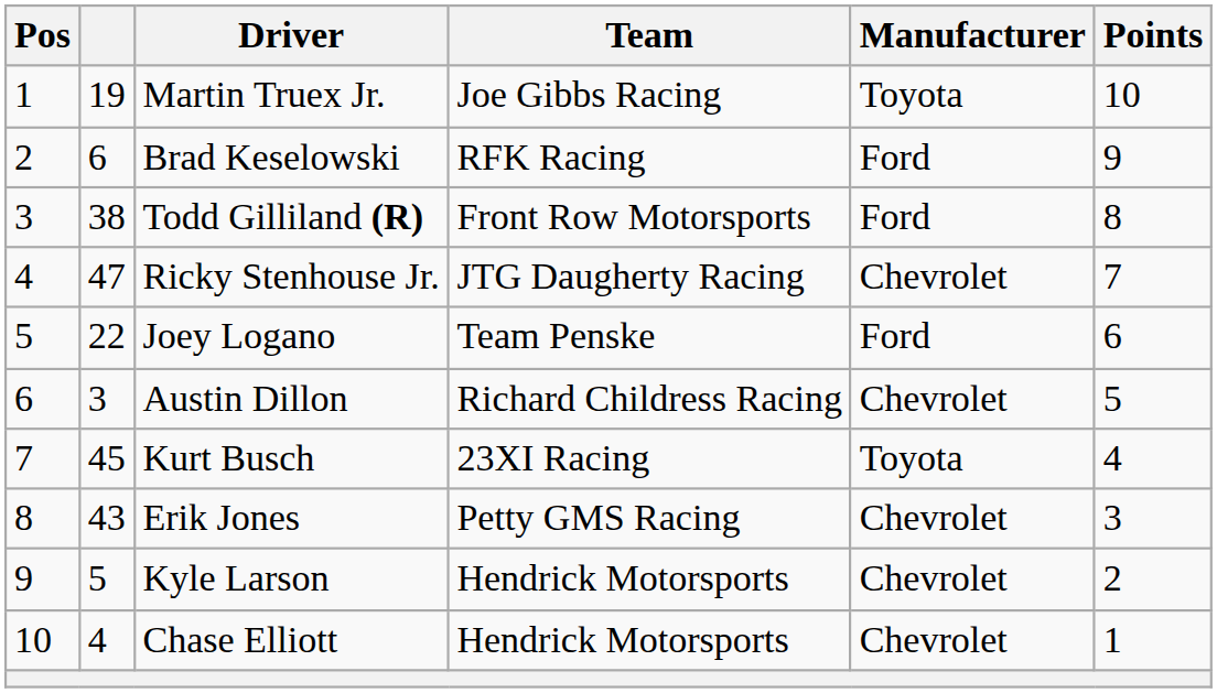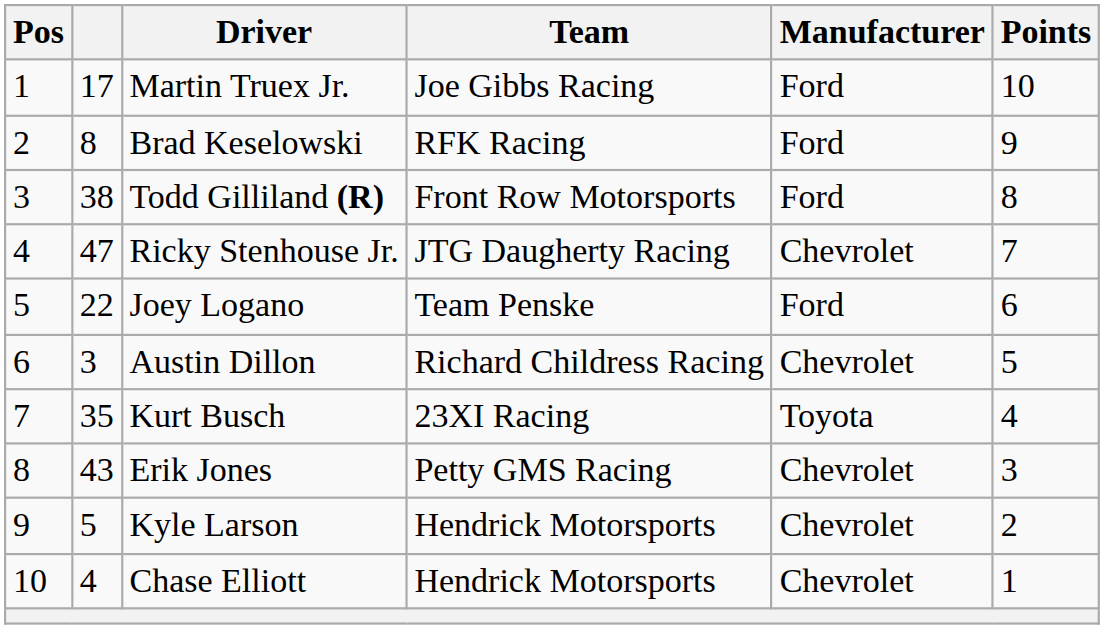 <table class="wikitable" style="font-size:98%">
 <tr>
 <th>Pos</th>
 <th></th>
 <th>Driver</th>
 <th>Team</th>
 <th>Manufacturer</th>
 <th>Points</th>
 </tr>
 <tr>
 <td>1</td>
-<td>19</td>
+<td>17</td>
 <td>Martin Truex Jr.</td>
 <td>Joe Gibbs Racing</td>
-<td>Toyota</td>
+<td>Ford</td>
 <td>10</td>
 </tr>
 <tr>
 <td>2</td>
-<td>6</td>
+<td>8</td>
 <td>Brad Keselowski</td>
 <td>RFK Racing</td>
 <td>Ford</td>
 <td>9</td>
 </tr>
 <tr>
 <td>3</td>
 <td>38</td>
 <td>Todd Gilliland <strong>(R)</strong></td>
 <td>Front Row Motorsports</td>
 <td>Ford</td>
 <td>8</td>
 </tr>
 <tr>
 <td>4</td>
 <td>47</td>
 <td>Ricky Stenhouse Jr.</td>
 <td>JTG Daugherty Racing</td>
 <td>Chevrolet</td>
 <td>7</td>
 </tr>
 <tr>
 <td>5</td>
 <td>22</td>
 <td>Joey Logano</td>
 <td>Team Penske</td>
 <td>Ford</td>
 <td>6</td>
 </tr>
 <tr>
 <td>6</td>
 <td>3</td>
 <td>Austin Dillon</td>
 <td>Richard Childress Racing</td>
 <td>Chevrolet</td>
 <td>5</td>
 </tr>
 <tr>
 <td>7</td>
-<td>45</td>
+<td>35</td>
 <td>Kurt Busch</td>
 <td>23XI Racing</td>
 <td>Toyota</td>
 <td>4</td>
 </tr>
 <tr>
 <td>8</td>
 <td>43</td>
 <td>Erik Jones</td>
 <td>Petty GMS Racing</td>
 <td>Chevrolet</td>
 <td>3</td>
 </tr>
 <tr>
 <td>9</td>
 <td>5</td>
 <td>Kyle Larson</td>
 <td>Hendrick Motorsports</td>
 <td>Chevrolet</td>
 <td>2</td>
 </tr>
 <tr>
 <td>10</td>
 <td>4</td>
 <td>Chase Elliott</td>
 <td>Hendrick Motorsports</td>
 <td>Chevrolet</td>
 <td>1</td>
 </tr>
 <tr>
 <th colspan="6"></th>
 </tr>
 </table>
